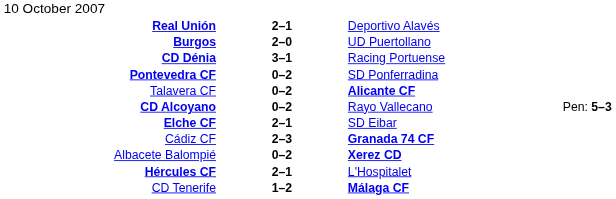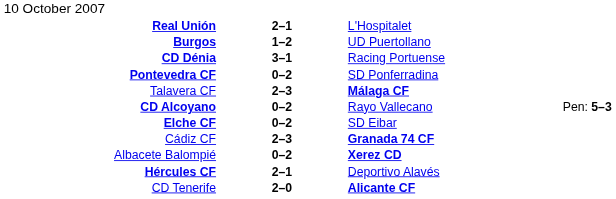 <table width=100% cellspacing=1>
 <tr>
 <th width=20%></th>
 <th width=12%></th>
 <th width=20%></th>
 <th></th>
 </tr>
 <tr>
 <td>10 October 2007</td>
 </tr>
 <tr style=font-size:90%>
 <td align=right><strong><a href='#'>Real Unión</a></strong></td>
 <td align=center><strong>2–1</strong></td>
-<td><a href='#'>Deportivo Alavés</a></td>
+<td><a href='#'>L'Hospitalet</a></td>
 </tr>
 <tr style=font-size:90%>
 <td align=right><strong><a href='#'>Burgos</a></strong></td>
-<td align=center><strong>2–0</strong></td>
+<td align=center><strong>1–2</strong></td>
 <td><a href='#'>UD Puertollano</a></td>
 </tr>
 <tr style=font-size:90%>
 <td align=right><strong><a href='#'>CD Dénia</a></strong></td>
 <td align=center><strong>3–1</strong></td>
 <td><a href='#'>Racing Portuense</a></td>
 </tr>
 <tr style=font-size:90%>
 <td align=right><strong><a href='#'>Pontevedra CF</a></strong></td>
 <td align=center><strong>0–2</strong></td>
 <td><a href='#'>SD Ponferradina</a></td>
 </tr>
 <tr style=font-size:90%>
 <td align=right><a href='#'>Talavera CF</a></td>
-<td align=center><strong>0–2</strong></td>
-<td><strong><a href='#'>Alicante CF</a></strong></td>
+<td align=center><strong>2–3</strong></td>
+<td><strong><a href='#'>Málaga CF</a></strong></td>
 </tr>
 <tr style=font-size:90%>
 <td align=right><strong><a href='#'>CD Alcoyano</a></strong></td>
 <td align=center><strong>0–2</strong></td>
 <td><a href='#'>Rayo Vallecano</a></td>
 <td>Pen: <strong>5–3</strong></td>
 </tr>
 <tr style=font-size:90%>
 <td align=right><strong><a href='#'>Elche CF</a></strong></td>
-<td align=center><strong>2–1</strong></td>
+<td align=center><strong>0–2</strong></td>
 <td><a href='#'>SD Eibar</a></td>
 </tr>
 <tr style=font-size:90%>
 <td align=right><a href='#'>Cádiz CF</a></td>
 <td align=center><strong>2–3</strong></td>
 <td><strong><a href='#'>Granada 74 CF</a></strong></td>
 </tr>
 <tr style=font-size:90%>
 <td align=right><a href='#'>Albacete Balompié</a></td>
 <td align=center><strong>0–2</strong></td>
 <td><strong><a href='#'>Xerez CD</a></strong></td>
 </tr>
 <tr style=font-size:90%>
 <td align=right><strong><a href='#'>Hércules CF</a></strong></td>
 <td align=center><strong>2–1</strong></td>
-<td><a href='#'>L'Hospitalet</a></td>
+<td><a href='#'>Deportivo Alavés</a></td>
 </tr>
 <tr style=font-size:90%>
 <td align=right><a href='#'>CD Tenerife</a></td>
-<td align=center><strong>1–2</strong></td>
-<td><strong><a href='#'>Málaga CF</a></strong></td>
+<td align=center><strong>2–0</strong></td>
+<td><strong><a href='#'>Alicante CF</a></strong></td>
 </tr>
 </table>
